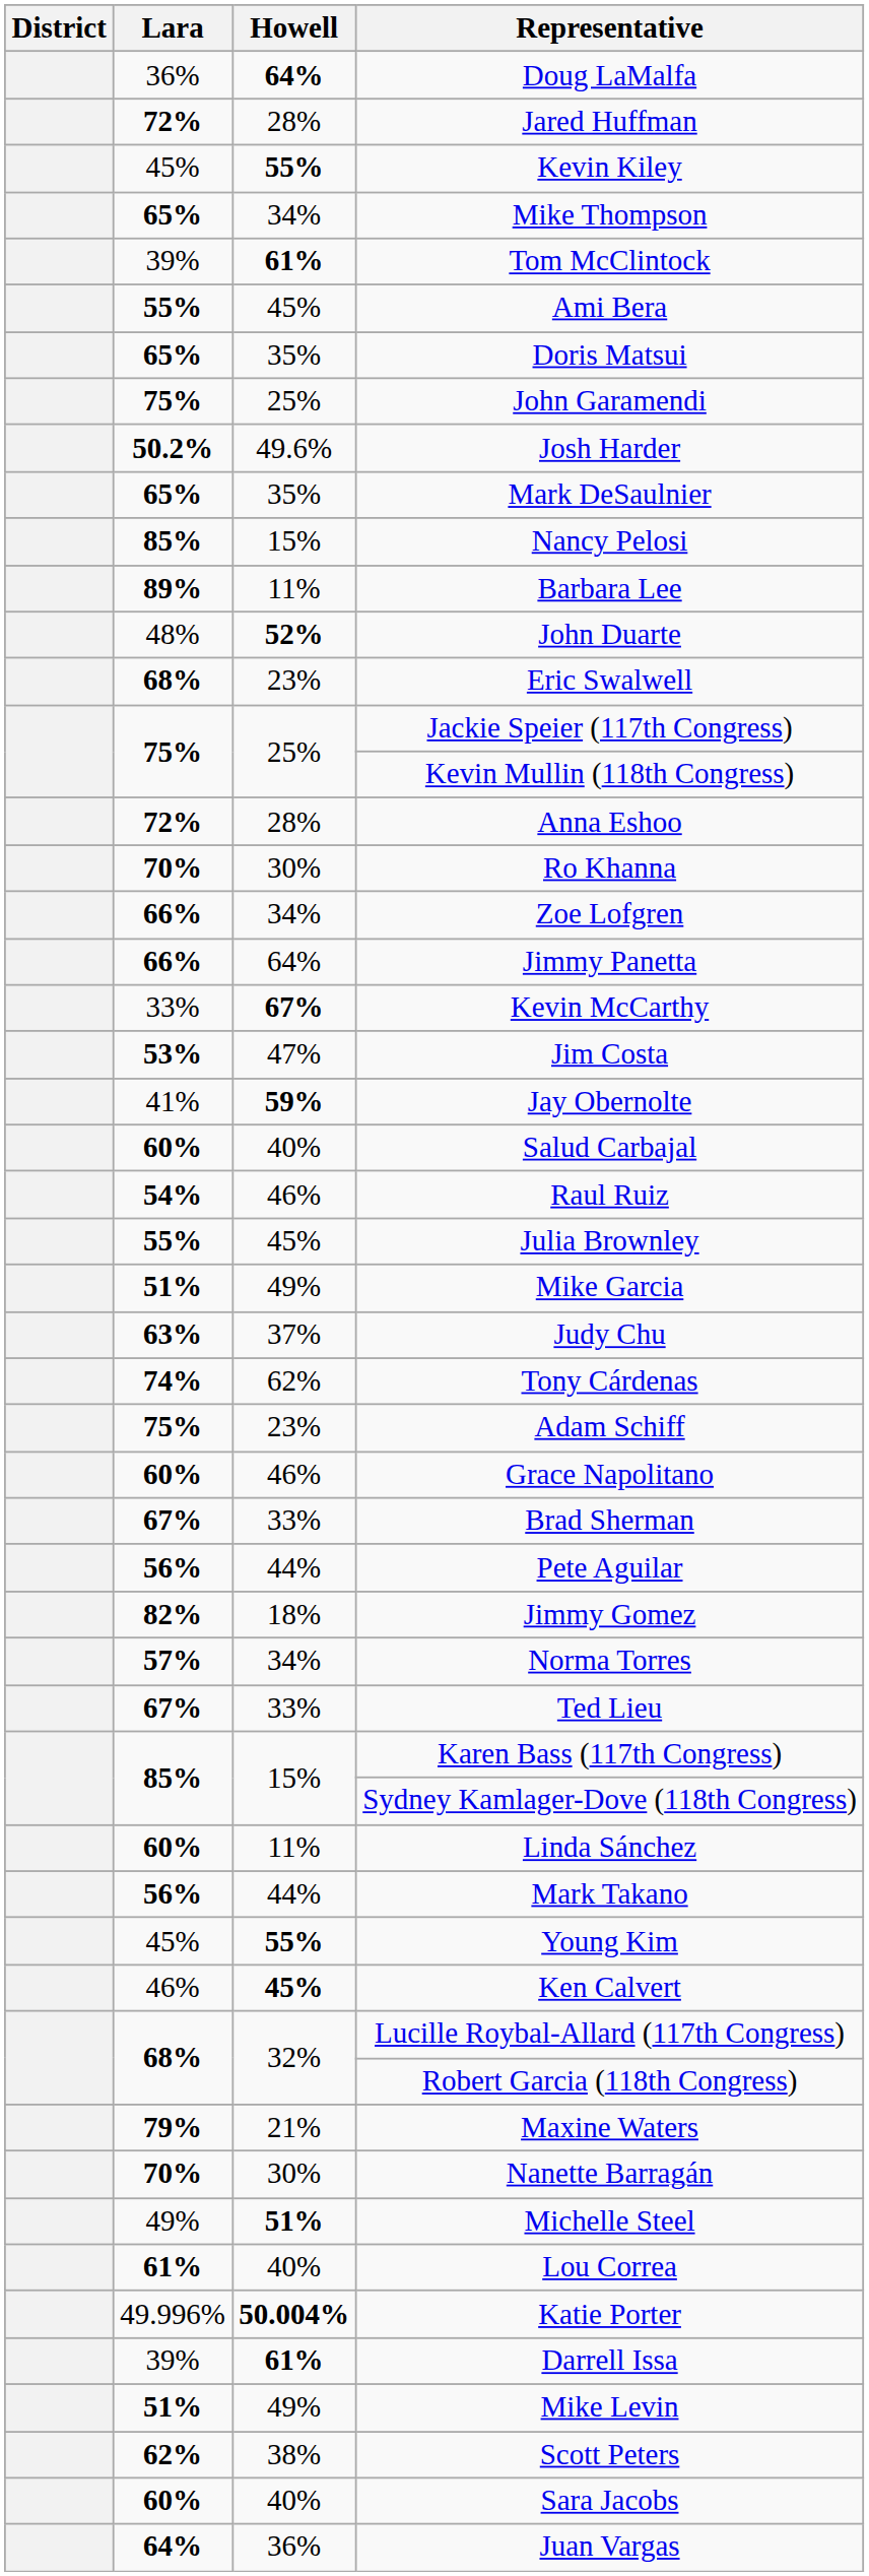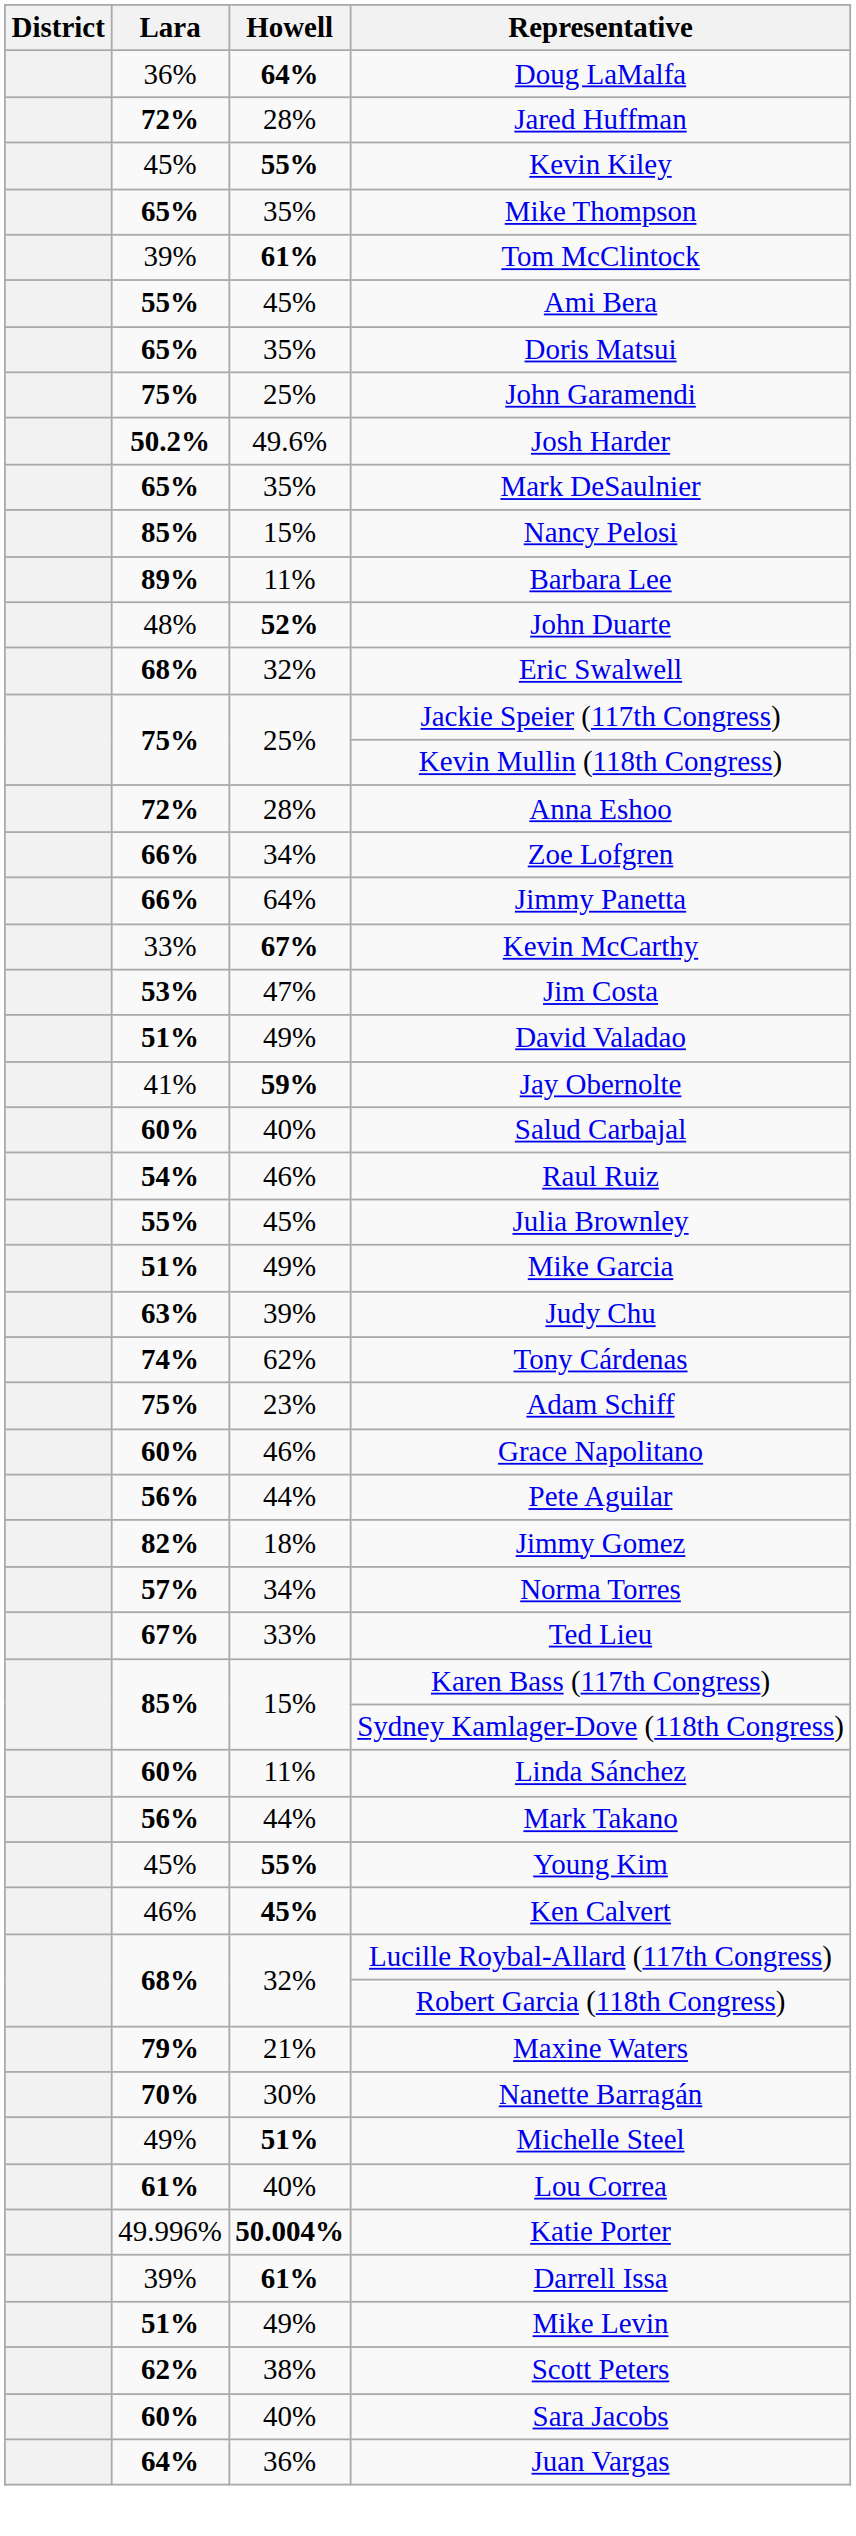 <table class="wikitable sortable">
 <tr>
 <th>District</th>
 <th>Lara</th>
 <th>Howell</th>
 <th>Representative</th>
 </tr>
 <tr align=center>
 <th></th>
 <td>36%</td>
 <td><strong>64%</strong></td>
 <td><a href='#'>Doug LaMalfa</a></td>
 </tr>
 <tr align=center>
 <th></th>
 <td><strong>72%</strong></td>
 <td>28%</td>
 <td><a href='#'>Jared Huffman</a></td>
 </tr>
 <tr align=center>
 <th></th>
 <td>45%</td>
 <td><strong>55%</strong></td>
 <td><a href='#'>Kevin Kiley</a></td>
 </tr>
 <tr align=center>
 <th></th>
 <td><strong>65%</strong></td>
-<td>34%</td>
+<td>35%</td>
 <td><a href='#'>Mike Thompson</a></td>
 </tr>
 <tr align=center>
 <th></th>
 <td>39%</td>
 <td><strong>61%</strong></td>
 <td><a href='#'>Tom McClintock</a></td>
 </tr>
 <tr align=center>
 <th></th>
 <td><strong>55%</strong></td>
 <td>45%</td>
 <td><a href='#'>Ami Bera</a></td>
 </tr>
 <tr align=center>
 <th></th>
 <td><strong>65%</strong></td>
 <td>35%</td>
 <td><a href='#'>Doris Matsui</a></td>
 </tr>
 <tr align=center>
 <th></th>
 <td><strong>75%</strong></td>
 <td>25%</td>
 <td><a href='#'>John Garamendi</a></td>
 </tr>
 <tr align=center>
 <th></th>
 <td><strong>50.2%</strong></td>
 <td>49.6%</td>
 <td><a href='#'>Josh Harder</a></td>
 </tr>
 <tr align=center>
 <th></th>
 <td><strong>65%</strong></td>
 <td>35%</td>
 <td><a href='#'>Mark DeSaulnier</a></td>
 </tr>
 <tr align=center>
 <th></th>
 <td><strong>85%</strong></td>
 <td>15%</td>
 <td><a href='#'>Nancy Pelosi</a></td>
 </tr>
 <tr align=center>
 <th></th>
 <td><strong>89%</strong></td>
 <td>11%</td>
 <td><a href='#'>Barbara Lee</a></td>
 </tr>
 <tr align=center>
 <th></th>
 <td>48%</td>
 <td><strong>52%</strong></td>
 <td><a href='#'>John Duarte</a></td>
 </tr>
 <tr align=center>
 <th></th>
 <td><strong>68%</strong></td>
-<td>23%</td>
+<td>32%</td>
 <td><a href='#'>Eric Swalwell</a></td>
 </tr>
 <tr align=center>
 <th rowspan=2 ></th>
 <td rowspan=2><strong>75%</strong></td>
 <td rowspan=2>25%</td>
 <td><a href='#'>Jackie Speier</a> (<a href='#'>117th Congress</a>)</td>
 </tr>
 <tr align=center>
 <td><a href='#'>Kevin Mullin</a> (<a href='#'>118th Congress</a>)</td>
 </tr>
 <tr align=center>
 <th></th>
 <td><strong>72%</strong></td>
 <td>28%</td>
 <td><a href='#'>Anna Eshoo</a></td>
-</tr>
-<tr align=center>
-<th></th>
-<td><strong>70%</strong></td>
-<td>30%</td>
-<td><a href='#'>Ro Khanna</a></td>
 </tr>
 <tr align=center>
 <th></th>
 <td><strong>66%</strong></td>
 <td>34%</td>
 <td><a href='#'>Zoe Lofgren</a></td>
 </tr>
 <tr align=center>
 <th></th>
 <td><strong>66%</strong></td>
 <td>64%</td>
 <td><a href='#'>Jimmy Panetta</a></td>
 </tr>
 <tr align=center>
 <th></th>
 <td>33%</td>
 <td><strong>67%</strong></td>
 <td><a href='#'>Kevin McCarthy</a></td>
 </tr>
 <tr align=center>
 <th></th>
 <td><strong>53%</strong></td>
 <td>47%</td>
 <td><a href='#'>Jim Costa</a></td>
+</tr>
+<tr align=center>
+<th></th>
+<td><strong>51%</strong></td>
+<td>49%</td>
+<td><a href='#'>David Valadao</a></td>
 </tr>
 <tr align=center>
 <th></th>
 <td>41%</td>
 <td><strong>59%</strong></td>
 <td><a href='#'>Jay Obernolte</a></td>
 </tr>
 <tr align=center>
 <th></th>
 <td><strong>60%</strong></td>
 <td>40%</td>
 <td><a href='#'>Salud Carbajal</a></td>
 </tr>
 <tr align=center>
 <th></th>
 <td><strong>54%</strong></td>
 <td>46%</td>
 <td><a href='#'>Raul Ruiz</a></td>
 </tr>
 <tr align=center>
 <th></th>
 <td><strong>55%</strong></td>
 <td>45%</td>
 <td><a href='#'>Julia Brownley</a></td>
 </tr>
 <tr align=center>
 <th></th>
 <td><strong>51%</strong></td>
 <td>49%</td>
 <td><a href='#'>Mike Garcia</a></td>
 </tr>
 <tr align=center>
 <th></th>
 <td><strong>63%</strong></td>
-<td>37%</td>
+<td>39%</td>
 <td><a href='#'>Judy Chu</a></td>
 </tr>
 <tr align=center>
 <th></th>
 <td><strong>74%</strong></td>
 <td>62%</td>
 <td><a href='#'>Tony Cárdenas</a></td>
 </tr>
 <tr align=center>
 <th></th>
 <td><strong>75%</strong></td>
 <td>23%</td>
 <td><a href='#'>Adam Schiff</a></td>
 </tr>
 <tr align=center>
 <th></th>
 <td><strong>60%</strong></td>
 <td>46%</td>
 <td><a href='#'>Grace Napolitano</a></td>
-</tr>
-<tr align=center>
-<th></th>
-<td><strong>67%</strong></td>
-<td>33%</td>
-<td><a href='#'>Brad Sherman</a></td>
 </tr>
 <tr align=center>
 <th></th>
 <td><strong>56%</strong></td>
 <td>44%</td>
 <td><a href='#'>Pete Aguilar</a></td>
 </tr>
 <tr align=center>
 <th></th>
 <td><strong>82%</strong></td>
 <td>18%</td>
 <td><a href='#'>Jimmy Gomez</a></td>
 </tr>
 <tr align=center>
 <th></th>
 <td><strong>57%</strong></td>
 <td>34%</td>
 <td><a href='#'>Norma Torres</a></td>
 </tr>
 <tr align=center>
 <th></th>
 <td><strong>67%</strong></td>
 <td>33%</td>
 <td><a href='#'>Ted Lieu</a></td>
 </tr>
 <tr align=center>
 <th rowspan=2 ></th>
 <td rowspan=2><strong>85%</strong></td>
 <td rowspan=2>15%</td>
 <td><a href='#'>Karen Bass</a> (<a href='#'>117th Congress</a>)</td>
 </tr>
 <tr align=center>
 <td><a href='#'>Sydney Kamlager-Dove</a> (<a href='#'>118th Congress</a>)</td>
 </tr>
 <tr align=center>
 <th></th>
 <td><strong>60%</strong></td>
 <td>11%</td>
 <td><a href='#'>Linda Sánchez</a></td>
 </tr>
 <tr align=center>
 <th></th>
 <td><strong>56%</strong></td>
 <td>44%</td>
 <td><a href='#'>Mark Takano</a></td>
 </tr>
 <tr align=center>
 <th></th>
 <td>45%</td>
 <td><strong>55%</strong></td>
 <td><a href='#'>Young Kim</a></td>
 </tr>
 <tr align=center>
 <th></th>
 <td>46%</td>
 <td><strong>45%</strong></td>
 <td><a href='#'>Ken Calvert</a></td>
 </tr>
 <tr align=center>
 <th rowspan=2 ></th>
 <td rowspan=2><strong>68%</strong></td>
 <td rowspan=2>32%</td>
 <td><a href='#'>Lucille Roybal-Allard</a> (<a href='#'>117th Congress</a>)</td>
 </tr>
 <tr align=center>
 <td><a href='#'>Robert Garcia</a> (<a href='#'>118th Congress</a>)</td>
 </tr>
 <tr align=center>
 <th></th>
 <td><strong>79%</strong></td>
 <td>21%</td>
 <td><a href='#'>Maxine Waters</a></td>
 </tr>
 <tr align=center>
 <th></th>
 <td><strong>70%</strong></td>
 <td>30%</td>
 <td><a href='#'>Nanette Barragán</a></td>
 </tr>
 <tr align=center>
 <th></th>
 <td>49%</td>
 <td><strong>51%</strong></td>
 <td><a href='#'>Michelle Steel</a></td>
 </tr>
 <tr align=center>
 <th></th>
 <td><strong>61%</strong></td>
 <td>40%</td>
 <td><a href='#'>Lou Correa</a></td>
 </tr>
 <tr align=center>
 <th></th>
 <td>49.996%</td>
 <td><strong>50.004%</strong></td>
 <td><a href='#'>Katie Porter</a></td>
 </tr>
 <tr align=center>
 <th></th>
 <td>39%</td>
 <td><strong>61%</strong></td>
 <td><a href='#'>Darrell Issa</a></td>
 </tr>
 <tr align=center>
 <th></th>
 <td><strong>51%</strong></td>
 <td>49%</td>
 <td><a href='#'>Mike Levin</a></td>
 </tr>
 <tr align=center>
 <th></th>
 <td><strong>62%</strong></td>
 <td>38%</td>
 <td><a href='#'>Scott Peters</a></td>
 </tr>
 <tr align=center>
 <th></th>
 <td><strong>60%</strong></td>
 <td>40%</td>
 <td><a href='#'>Sara Jacobs</a></td>
 </tr>
 <tr align=center>
 <th></th>
 <td><strong>64%</strong></td>
 <td>36%</td>
 <td><a href='#'>Juan Vargas</a></td>
 </tr>
 </table>
